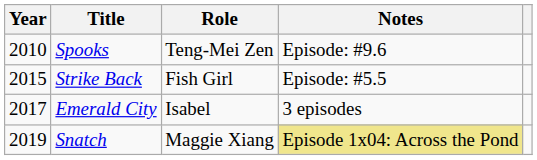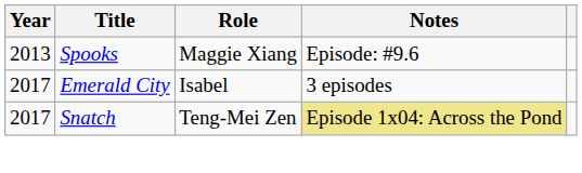 <table class="wikitable plainrowheaders" style="margin-right: 0;">
 <tr>
 <th scope="col">Year</th>
 <th scope="col">Title</th>
 <th scope="col">Role</th>
 <th scope="col" class="unsortable">Notes</th>
 <th scope="col" class="unsortable"></th>
 </tr>
 <tr>
-<td>2010</td>
+<td>2013</td>
 <td><em><a href='#'>Spooks</a></em></td>
-<td>Teng-Mei Zen</td>
+<td>Maggie Xiang</td>
 <td>Episode: #9.6</td>
-<td></td>
-</tr>
-<tr>
-<td>2015</td>
-<td><em><a href='#'>Strike Back</a></em></td>
-<td>Fish Girl</td>
-<td>Episode: #5.5</td>
 <td></td>
 </tr>
 <tr>
 <td>2017</td>
 <td><em><a href='#'>Emerald City</a></em></td>
 <td>Isabel</td>
 <td>3 episodes</td>
 <td style="text-align: center;"></td>
 </tr>
 <tr>
-<td>2019</td>
+<td>2017</td>
 <td><em><a href='#'>Snatch</a></em></td>
-<td>Maggie Xiang</td>
+<td>Teng-Mei Zen</td>
 <td style="background: khaki;">Episode 1x04: Across the Pond</td>
 <td style="text-align: center;"></td>
 </tr>
 </table>
